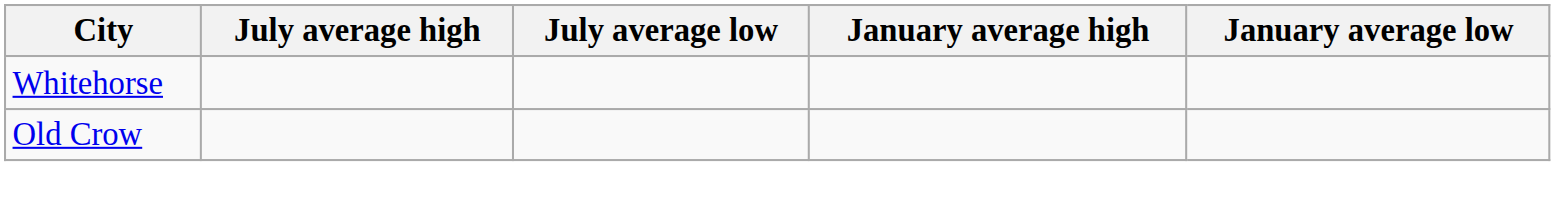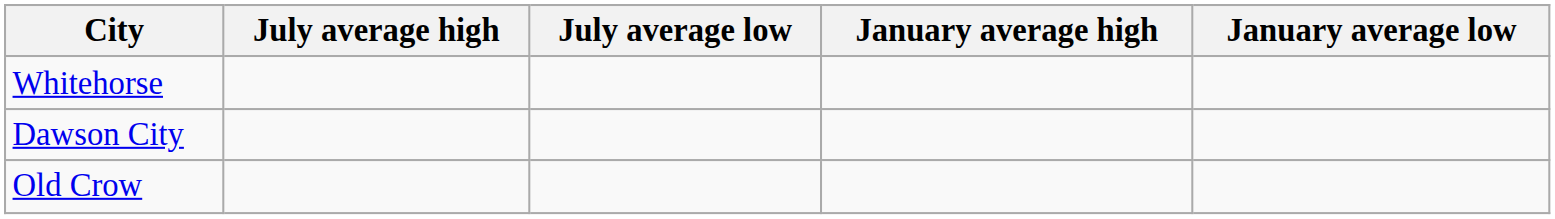 <table class="wikitable sortable" style="width:60%;">
 <tr>
 <th>City</th>
 <th>July average high</th>
 <th>July average low</th>
 <th>January average high</th>
 <th>January average low</th>
 </tr>
 <tr>
 <td><a href='#'>Whitehorse</a></td>
 <td></td>
 <td></td>
 <td></td>
 <td></td>
 </tr>
 <tr>
+<td><a href='#'>Dawson City</a></td>
+<td></td>
+<td></td>
+<td></td>
+<td></td>
+</tr>
+<tr>
 <td><a href='#'>Old Crow</a></td>
 <td></td>
 <td></td>
 <td></td>
 <td></td>
 </tr>
 </table>
